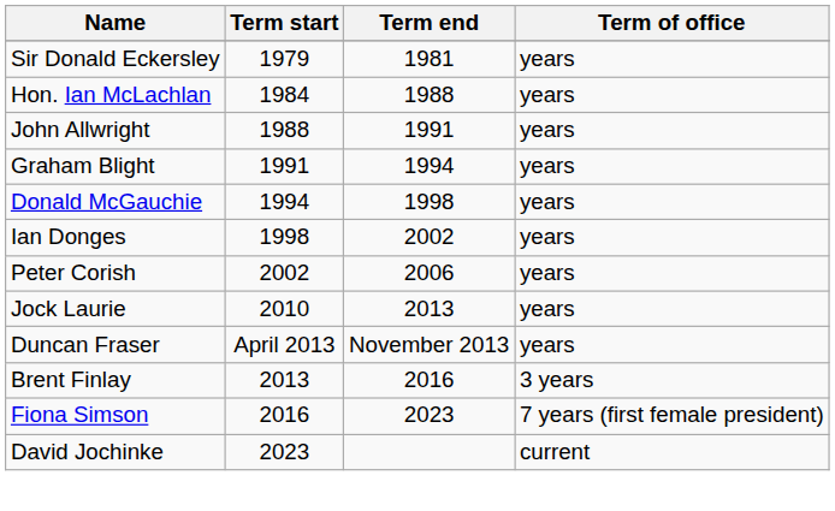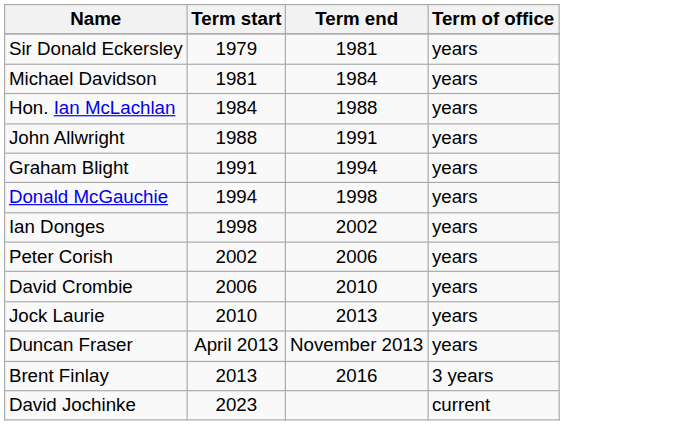 <table class="wikitable">
 <tr>
 <th valign="top" bgcolor="#039">Name</th>
 <th valign="top" bgcolor="#039">Term start</th>
 <th valign="top" bgcolor="#039">Term end</th>
 <th valign="top" bgcolor="#039">Term of office</th>
 </tr>
 <tr bgcolor="#039">
 </tr>
 <tr>
 <td>Sir Donald Eckersley </td>
 <td align=center>1979</td>
 <td align=center>1981</td>
+<td> years</td>
+</tr>
+<tr>
+<td>Michael Davidson  </td>
+<td align=center>1981</td>
+<td align=center>1984</td>
 <td> years</td>
 </tr>
 <tr>
 <td>Hon. <a href='#'>Ian McLachlan</a> </td>
 <td align=center>1984</td>
 <td align=center>1988</td>
 <td> years</td>
 </tr>
 <tr>
 <td>John Allwright </td>
 <td align=center>1988</td>
 <td align=center>1991</td>
 <td> years</td>
 </tr>
 <tr>
 <td>Graham Blight</td>
 <td align=center>1991</td>
 <td align=center>1994</td>
 <td> years</td>
 </tr>
 <tr>
 <td><a href='#'>Donald McGauchie</a> </td>
 <td align=center>1994</td>
 <td align=center>1998</td>
 <td> years</td>
 </tr>
 <tr>
 <td>Ian Donges</td>
 <td align=center>1998</td>
 <td align=center>2002</td>
 <td> years</td>
 </tr>
 <tr>
 <td>Peter Corish</td>
 <td align=center>2002</td>
 <td align=center>2006</td>
 <td> years</td>
 </tr>
 <tr>
+<td>David Crombie</td>
+<td align=center>2006</td>
+<td align=center>2010</td>
+<td> years</td>
+</tr>
+<tr>
 <td>Jock Laurie</td>
 <td align=center>2010</td>
 <td align=center>2013</td>
 <td> years</td>
 </tr>
 <tr>
 <td>Duncan Fraser</td>
 <td align=center>April 2013</td>
 <td align=center>November 2013</td>
 <td> years</td>
 </tr>
 <tr>
 <td>Brent Finlay</td>
 <td align=center>2013</td>
 <td align=center>2016</td>
 <td>3 years</td>
 </tr>
 <tr>
-<td><a href='#'>Fiona Simson</a></td>
-<td align=center>2016</td>
-<td align=center>2023</td>
-<td>7 years (first female president)</td>
-</tr>
-<tr>
 <td>David Jochinke</td>
 <td align=center>2023</td>
 <td align=center></td>
 <td>current</td>
 </tr>
 </table>
